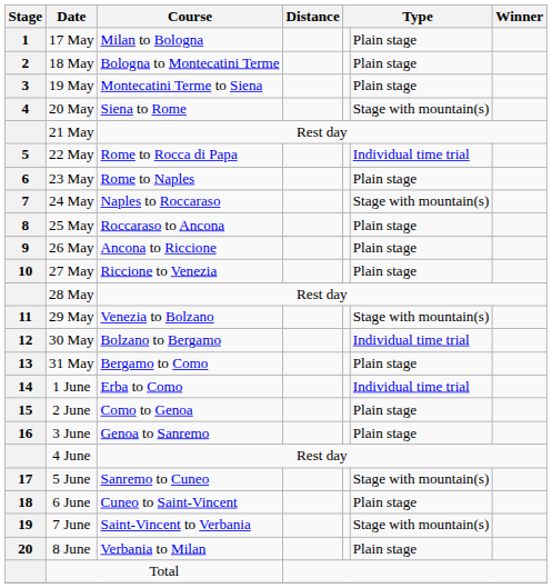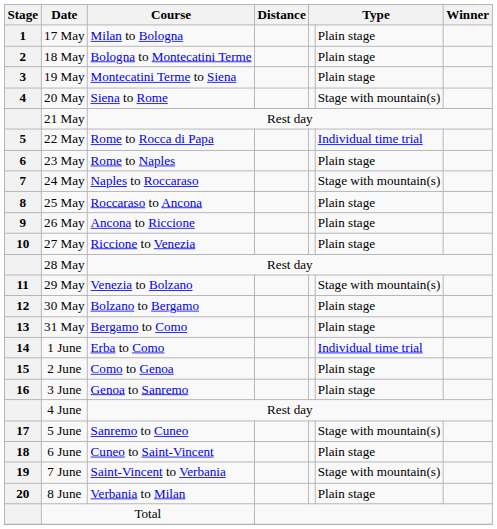 <table class="wikitable">
 <tr style="background:#efefef;">
 <th>Stage</th>
 <th>Date</th>
 <th>Course</th>
 <th>Distance</th>
 <th colspan="2">Type</th>
 <th>Winner</th>
 </tr>
 <tr>
 <th style="text-align:center">1</th>
 <td style="text-align:center;">17 May</td>
 <td><a href='#'>Milan</a> to <a href='#'>Bologna</a></td>
 <td style="text-align:center;"></td>
 <td style="text-align:center;"></td>
 <td>Plain stage</td>
 <td></td>
 </tr>
 <tr>
 <th style="text-align:center">2</th>
 <td style="text-align:center;">18 May</td>
 <td><a href='#'>Bologna</a> to <a href='#'>Montecatini Terme</a></td>
 <td style="text-align:center;"></td>
 <td style="text-align:center;"></td>
 <td>Plain stage</td>
 <td></td>
 </tr>
 <tr>
 <th style="text-align:center">3</th>
 <td style="text-align:center;">19 May</td>
 <td><a href='#'>Montecatini Terme</a> to <a href='#'>Siena</a></td>
 <td style="text-align:center;"></td>
 <td style="text-align:center;"></td>
 <td>Plain stage</td>
 <td></td>
 </tr>
 <tr>
 <th style="text-align:center">4</th>
 <td style="text-align:center;">20 May</td>
 <td><a href='#'>Siena</a> to <a href='#'>Rome</a></td>
 <td style="text-align:center;"></td>
 <td style="text-align:center;"></td>
 <td>Stage with mountain(s)</td>
 <td></td>
 </tr>
 <tr>
 <th></th>
 <td align="center">21 May</td>
 <td colspan="6" align=center>Rest day</td>
 </tr>
 <tr>
 <th style="text-align:center">5</th>
 <td style="text-align:center;">22 May</td>
 <td><a href='#'>Rome</a> to <a href='#'>Rocca di Papa</a></td>
 <td style="text-align:center;"></td>
 <td style="text-align:center;"></td>
 <td><a href='#'>Individual time trial</a></td>
 <td></td>
 </tr>
 <tr>
 <th style="text-align:center">6</th>
 <td style="text-align:center;">23 May</td>
 <td><a href='#'>Rome</a> to <a href='#'>Naples</a></td>
 <td style="text-align:center;"></td>
 <td style="text-align:center;"></td>
 <td>Plain stage</td>
 <td></td>
 </tr>
 <tr>
 <th style="text-align:center">7</th>
 <td style="text-align:center;">24 May</td>
 <td><a href='#'>Naples</a> to <a href='#'>Roccaraso</a></td>
 <td style="text-align:center;"></td>
 <td style="text-align:center;"></td>
 <td>Stage with mountain(s)</td>
 <td></td>
 </tr>
 <tr>
 <th style="text-align:center">8</th>
 <td style="text-align:center;">25 May</td>
 <td><a href='#'>Roccaraso</a> to <a href='#'>Ancona</a></td>
 <td style="text-align:center;"></td>
 <td style="text-align:center;"></td>
 <td>Plain stage</td>
 <td></td>
 </tr>
 <tr>
 <th style="text-align:center">9</th>
 <td style="text-align:center;">26 May</td>
 <td><a href='#'>Ancona</a> to <a href='#'>Riccione</a></td>
 <td style="text-align:center;"></td>
 <td style="text-align:center;"></td>
 <td>Plain stage</td>
 <td></td>
 </tr>
 <tr>
 <th style="text-align:center">10</th>
 <td style="text-align:center;">27 May</td>
 <td><a href='#'>Riccione</a> to <a href='#'>Venezia</a></td>
 <td style="text-align:center;"></td>
 <td style="text-align:center;"></td>
 <td>Plain stage</td>
 <td></td>
 </tr>
 <tr>
 <th></th>
 <td align="center">28 May</td>
 <td colspan="6" align=center>Rest day</td>
 </tr>
 <tr>
 <th style="text-align:center">11</th>
 <td style="text-align:center;">29 May</td>
 <td><a href='#'>Venezia</a> to <a href='#'>Bolzano</a></td>
 <td style="text-align:center;"></td>
 <td style="text-align:center;"></td>
 <td>Stage with mountain(s)</td>
 <td></td>
 </tr>
 <tr>
 <th style="text-align:center">12</th>
 <td style="text-align:center;">30 May</td>
 <td><a href='#'>Bolzano</a> to <a href='#'>Bergamo</a></td>
 <td style="text-align:center;"></td>
 <td style="text-align:center;"></td>
-<td><a href='#'>Individual time trial</a></td>
+<td>Plain stage</td>
 <td></td>
 </tr>
 <tr>
 <th style="text-align:center">13</th>
 <td style="text-align:center;">31 May</td>
 <td><a href='#'>Bergamo</a> to <a href='#'>Como</a></td>
 <td style="text-align:center;"></td>
 <td style="text-align:center;"></td>
 <td>Plain stage</td>
 <td></td>
 </tr>
 <tr>
 <th style="text-align:center">14</th>
 <td style="text-align:center;">1 June</td>
 <td><a href='#'>Erba</a> to <a href='#'>Como</a></td>
 <td style="text-align:center;"></td>
 <td style="text-align:center;"></td>
 <td><a href='#'>Individual time trial</a></td>
 <td></td>
 </tr>
 <tr>
 <th style="text-align:center">15</th>
 <td style="text-align:center;">2 June</td>
 <td><a href='#'>Como</a> to <a href='#'>Genoa</a></td>
 <td style="text-align:center;"></td>
 <td style="text-align:center;"></td>
 <td>Plain stage</td>
 <td></td>
 </tr>
 <tr>
 <th style="text-align:center">16</th>
 <td style="text-align:center;">3 June</td>
 <td><a href='#'>Genoa</a> to <a href='#'>Sanremo</a></td>
 <td style="text-align:center;"></td>
 <td style="text-align:center;"></td>
 <td>Plain stage</td>
 <td></td>
 </tr>
 <tr>
 <th></th>
 <td align="center">4 June</td>
 <td colspan="6" align=center>Rest day</td>
 </tr>
 <tr>
 <th style="text-align:center">17</th>
 <td style="text-align:center;">5 June</td>
 <td><a href='#'>Sanremo</a> to <a href='#'>Cuneo</a></td>
 <td style="text-align:center;"></td>
 <td style="text-align:center;"></td>
 <td>Stage with mountain(s)</td>
 <td></td>
 </tr>
 <tr>
 <th style="text-align:center">18</th>
 <td style="text-align:center;">6 June</td>
 <td><a href='#'>Cuneo</a> to <a href='#'>Saint-Vincent</a></td>
 <td style="text-align:center;"></td>
 <td style="text-align:center;"></td>
 <td>Plain stage</td>
 <td></td>
 </tr>
 <tr>
 <th style="text-align:center">19</th>
 <td style="text-align:center;">7 June</td>
 <td><a href='#'>Saint-Vincent</a> to <a href='#'>Verbania</a></td>
 <td style="text-align:center;"></td>
 <td style="text-align:center;"></td>
 <td>Stage with mountain(s)</td>
 <td></td>
 </tr>
 <tr>
 <th style="text-align:center">20</th>
 <td style="text-align:center;">8 June</td>
 <td><a href='#'>Verbania</a> to <a href='#'>Milan</a></td>
 <td style="text-align:center;"></td>
 <td style="text-align:center;"></td>
 <td>Plain stage</td>
 <td></td>
 </tr>
 <tr>
 <th></th>
 <td colspan="2" align=center>Total</td>
 <td colspan="5" align="center"></td>
 </tr>
 <tr>
 </tr>
 </table>
